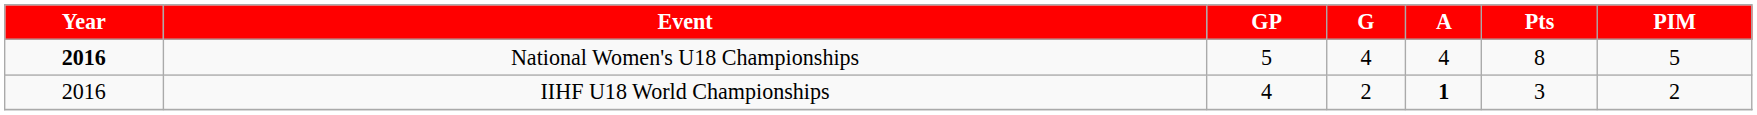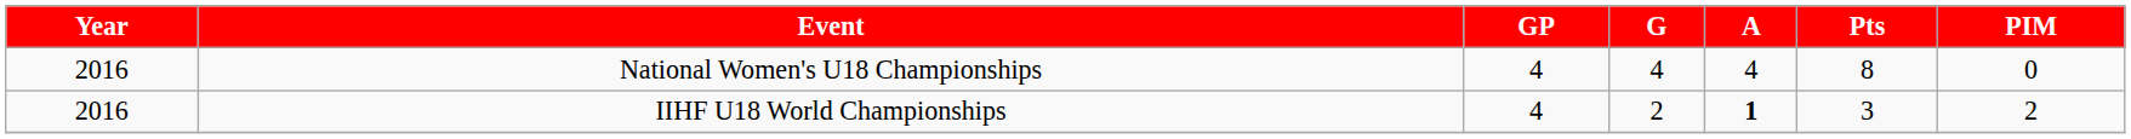 <table class="wikitable" style="width:80%;">
 <tr style="text-align:center; background:red; color:#fff;">
 <td><strong>Year</strong></td>
 <td><strong>Event</strong></td>
 <td><strong>GP</strong></td>
 <td><strong>G</strong></td>
 <td><strong>A</strong></td>
 <td><strong>Pts</strong></td>
 <td><strong>PIM</strong></td>
 </tr>
 <tr style="text-align:center;" bgcolor="">
-<td><strong>2016</strong></td>
+<td>2016</td>
 <td>National Women's U18 Championships</td>
-<td>5</td>
+<td>4</td>
 <td>4</td>
 <td>4</td>
 <td>8</td>
-<td>5</td>
+<td>0</td>
 </tr>
 <tr style="text-align:center;" bgcolor="">
 <td>2016</td>
 <td>IIHF U18 World Championships</td>
 <td>4</td>
 <td>2</td>
 <td><strong>1</strong></td>
 <td>3</td>
 <td>2</td>
 </tr>
 <tr style="text-align:center;" bgcolor="">
 </tr>
 </table>
